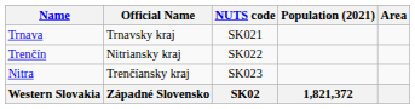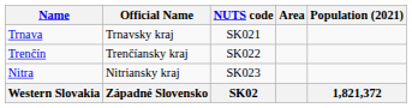 <table class="wikitable" style="text-align:center;" style="font-size: 85%">
 <tr>
 <th><a href='#'>Name</a></th>
 <th>Official Name</th>
 <th><a href='#'>NUTS</a> code</th>
+<th>Area</th>
 <th>Population (2021)</th>
-<th>Area</th>
 </tr>
 <tr align="center">
 <td align="left"><a href='#'>Trnava</a></td>
 <td align="left">Trnavsky kraj</td>
 <td>SK021</td>
 <td></td>
 <td></td>
 </tr>
 <tr align="center">
 <td align="left"><a href='#'>Trenčín</a></td>
-<td align="left">Nitriansky kraj</td>
+<td align="left">Trenčíansky kraj</td>
 <td>SK022</td>
 <td></td>
 <td></td>
 </tr>
 <tr align="center">
 <td align="left"><a href='#'>Nitra</a></td>
-<td align="left">Trenčíansky kraj</td>
+<td align="left">Nitriansky kraj</td>
 <td>SK023</td>
 <td></td>
 <td></td>
 </tr>
 <tr>
 <th>Western Slovakia</th>
 <th>Západné Slovensko</th>
 <th>SK02</th>
+<th></th>
 <th>1,821,372</th>
-<th></th>
 </tr>
 </table>
